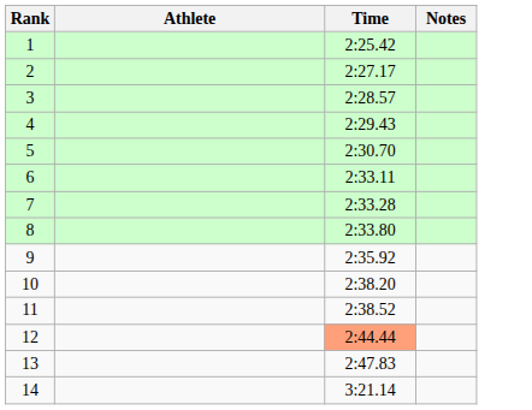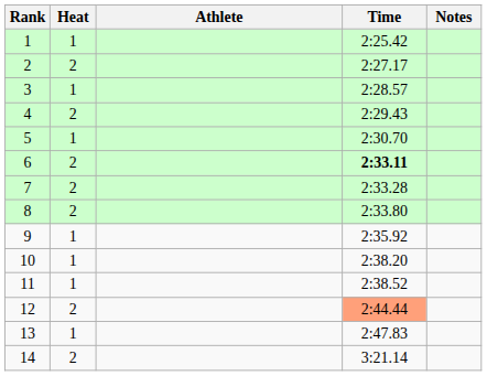 <table class="wikitable" style="text-align:center">
 <tr>
 <th width=40>Rank</th>
+<th width=40>Heat</th>
 <th width=250>Athlete</th>
 <th width=80>Time</th>
 <th width=50>Notes</th>
 </tr>
 <tr bgcolor=ccffcc>
+<td>1</td>
 <td>1</td>
 <td align=left></td>
 <td>2:25.42</td>
 <td></td>
 </tr>
 <tr bgcolor=ccffcc>
 <td>2</td>
+<td>2</td>
 <td align=left></td>
 <td>2:27.17</td>
 <td></td>
 </tr>
 <tr bgcolor=ccffcc>
 <td>3</td>
+<td>1</td>
 <td align=left></td>
 <td>2:28.57</td>
 <td></td>
 </tr>
 <tr bgcolor=ccffcc>
 <td>4</td>
+<td>2</td>
 <td align=left></td>
 <td>2:29.43</td>
 <td></td>
 </tr>
 <tr bgcolor=ccffcc>
 <td>5</td>
+<td>1</td>
 <td align=left></td>
 <td>2:30.70</td>
 <td></td>
 </tr>
 <tr bgcolor=ccffcc>
 <td>6</td>
+<td>2</td>
 <td align=left></td>
-<td>2:33.11</td>
+<td><strong>2:33.11</strong></td>
 <td></td>
 </tr>
 <tr bgcolor=ccffcc>
 <td>7</td>
+<td>2</td>
 <td align=left></td>
 <td>2:33.28</td>
 <td></td>
 </tr>
 <tr bgcolor=ccffcc>
 <td>8</td>
+<td>2</td>
 <td align=left></td>
 <td>2:33.80</td>
 <td></td>
 </tr>
 <tr>
 <td>9</td>
+<td>1</td>
 <td align=left></td>
 <td>2:35.92</td>
 <td></td>
 </tr>
 <tr>
 <td>10</td>
+<td>1</td>
 <td align=left></td>
 <td>2:38.20</td>
 <td></td>
 </tr>
 <tr>
 <td>11</td>
+<td>1</td>
 <td align=left></td>
 <td>2:38.52</td>
 <td></td>
 </tr>
 <tr>
 <td>12</td>
+<td>2</td>
 <td align=left></td>
 <td style="background: lightsalmon;">2:44.44</td>
 <td></td>
 </tr>
 <tr>
 <td>13</td>
+<td>1</td>
 <td align=left></td>
 <td>2:47.83</td>
 <td></td>
 </tr>
 <tr>
 <td>14</td>
+<td>2</td>
 <td align=left></td>
 <td>3:21.14</td>
 <td></td>
 </tr>
 </table>
